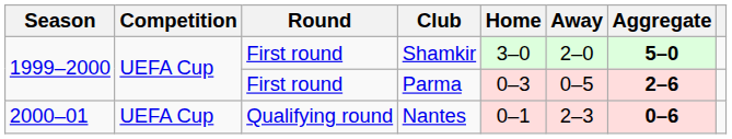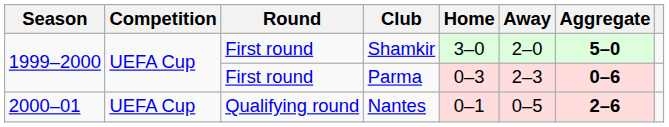 <table class="wikitable">
 <tr>
 <th>Season</th>
 <th>Competition</th>
 <th>Round</th>
 <th>Club</th>
 <th>Home</th>
 <th>Away</th>
 <th>Aggregate</th>
 <th></th>
 </tr>
 <tr>
 <td rowspan="2"><a href='#'>1999–2000</a></td>
 <td rowspan="2"><a href='#'>UEFA Cup</a></td>
 <td><a href='#'>First round</a></td>
 <td> <a href='#'>Shamkir</a></td>
 <td style="text-align:center; background:#dfd;">3–0</td>
 <td style="text-align:center; background:#dfd;">2–0</td>
 <td style="text-align:center; background:#dfd;"><strong>5–0</strong></td>
 <td></td>
 </tr>
 <tr>
 <td><a href='#'>First round</a></td>
 <td> <a href='#'>Parma</a></td>
 <td style="text-align:center; background:#fdd;">0–3</td>
-<td style="text-align:center; background:#fdd;">0–5</td>
-<td style="text-align:center; background:#fdd;"><strong>2–6</strong></td>
+<td style="text-align:center; background:#fdd;">2–3</td>
+<td style="text-align:center; background:#fdd;"><strong>0–6</strong></td>
 <td></td>
 </tr>
 <tr>
 <td><a href='#'>2000–01</a></td>
 <td><a href='#'>UEFA Cup</a></td>
 <td><a href='#'>Qualifying round</a></td>
 <td> <a href='#'>Nantes</a></td>
 <td style="text-align:center; background:#fdd;">0–1</td>
-<td style="text-align:center; background:#fdd;">2–3</td>
-<td style="text-align:center; background:#fdd;"><strong>0–6</strong></td>
+<td style="text-align:center; background:#fdd;">0–5</td>
+<td style="text-align:center; background:#fdd;"><strong>2–6</strong></td>
 <td></td>
 </tr>
 </table>
